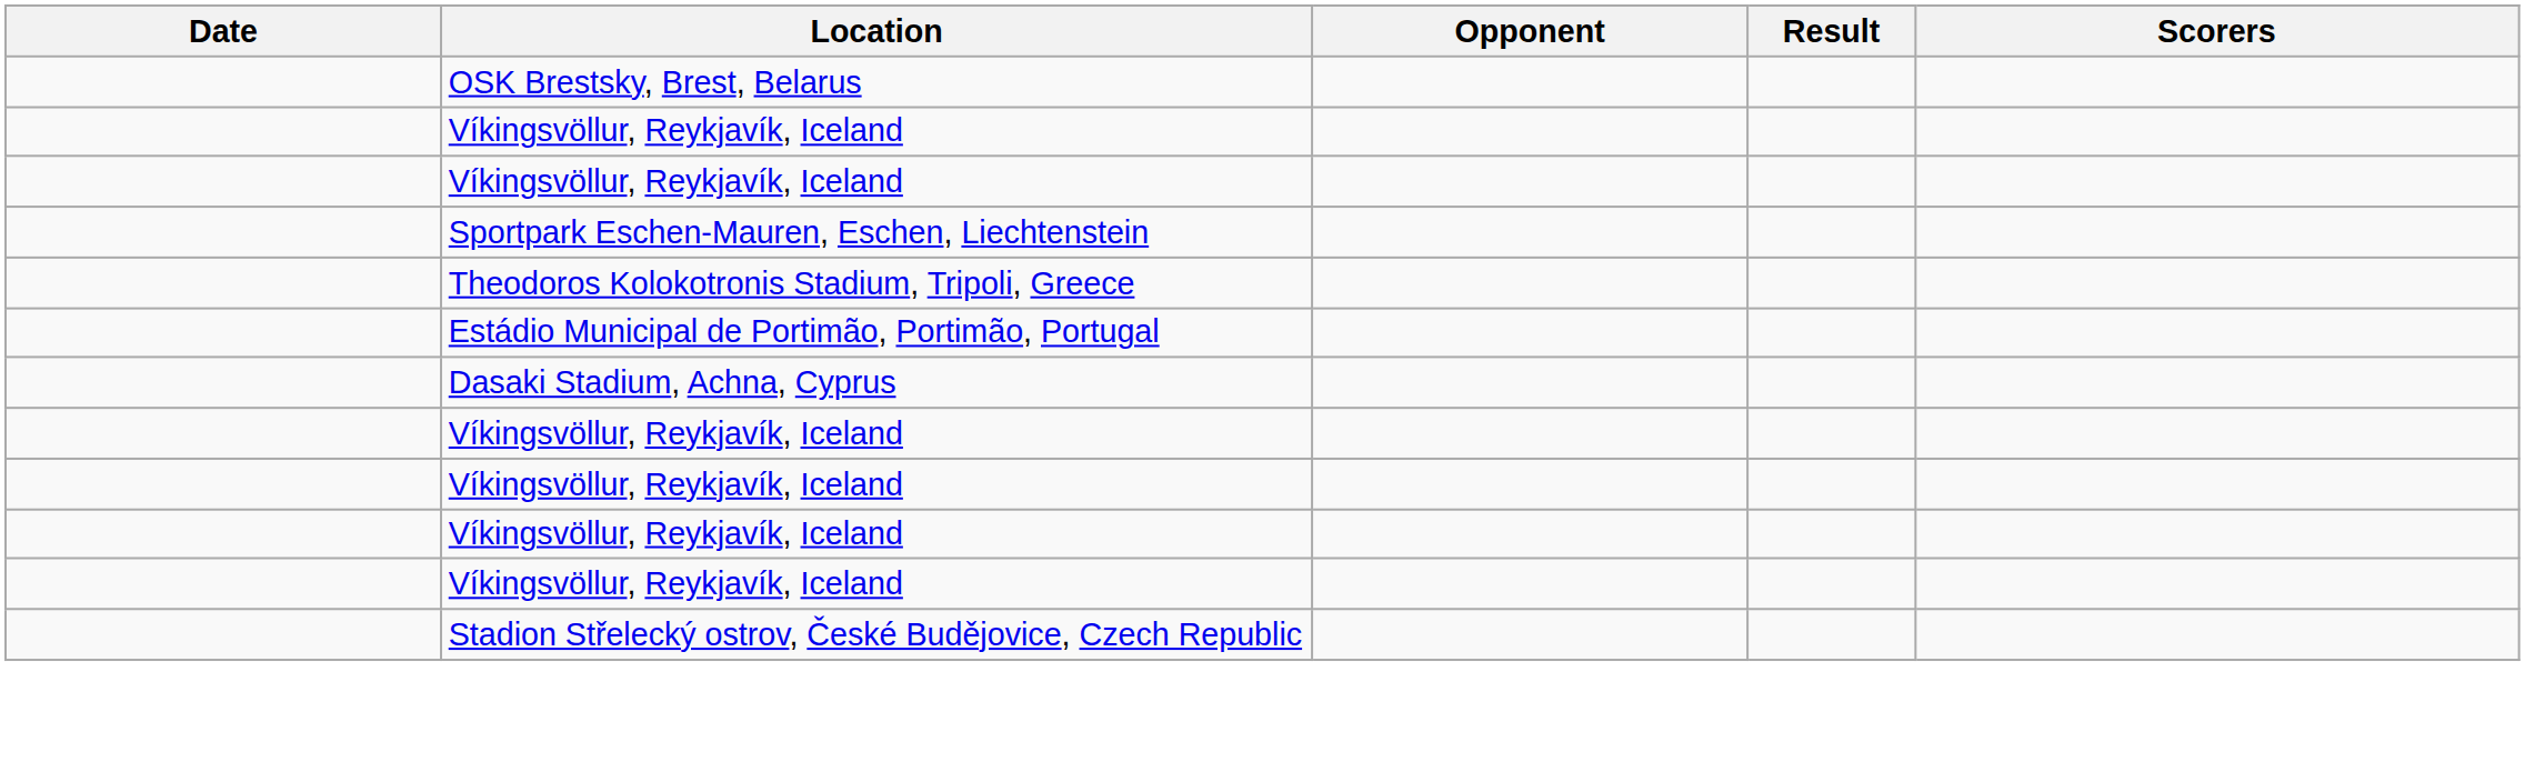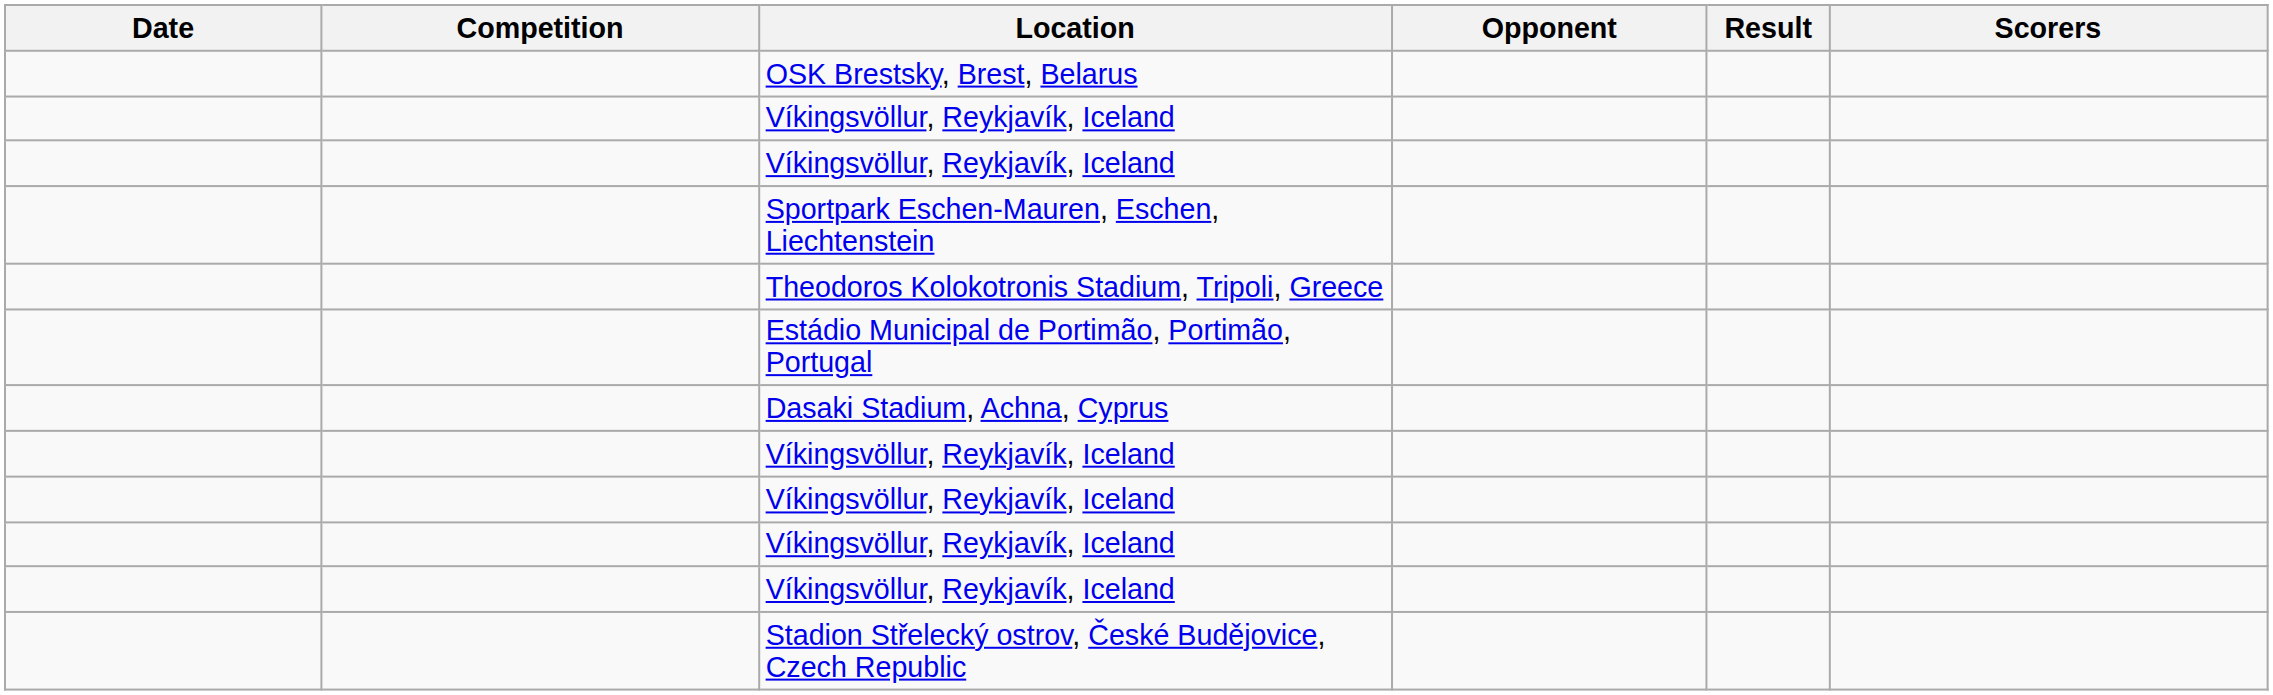 <table class="wikitable" width=90% style="font-size: 90%">
 <tr>
 <th width=13%>Date</th>
+<th width=18%>Competition</th>
 <th width=26%>Location</th>
 <th width=13%>Opponent</th>
 <th width=5%>Result</th>
 <th width=18%>Scorers</th>
 </tr>
 <tr>
+<td></td>
 <td></td>
 <td><a href='#'>OSK Brestsky</a>, <a href='#'>Brest</a>, <a href='#'>Belarus</a></td>
 <td></td>
 <td></td>
 <td></td>
 </tr>
 <tr>
 <td></td>
-<td><a href='#'>Víkingsvöllur</a>, <a href='#'>Reykjavík</a>, <a href='#'>Iceland</a></td>
-<td></td>
-<td></td>
-<td></td>
-</tr>
-<tr>
 <td></td>
 <td><a href='#'>Víkingsvöllur</a>, <a href='#'>Reykjavík</a>, <a href='#'>Iceland</a></td>
 <td></td>
 <td></td>
 <td></td>
 </tr>
 <tr>
 <td></td>
+<td></td>
+<td><a href='#'>Víkingsvöllur</a>, <a href='#'>Reykjavík</a>, <a href='#'>Iceland</a></td>
+<td></td>
+<td></td>
+<td></td>
+</tr>
+<tr>
+<td></td>
+<td></td>
 <td><a href='#'>Sportpark Eschen-Mauren</a>, <a href='#'>Eschen</a>, <a href='#'>Liechtenstein</a></td>
 <td></td>
 <td></td>
 <td></td>
 </tr>
 <tr>
+<td></td>
 <td></td>
 <td><a href='#'>Theodoros Kolokotronis Stadium</a>, <a href='#'>Tripoli</a>, <a href='#'>Greece</a></td>
 <td></td>
 <td></td>
 <td></td>
 </tr>
 <tr>
 <td></td>
+<td></td>
 <td><a href='#'>Estádio Municipal de Portimão</a>, <a href='#'>Portimão</a>, <a href='#'>Portugal</a></td>
 <td></td>
 <td></td>
 <td></td>
 </tr>
 <tr>
+<td></td>
 <td></td>
 <td><a href='#'>Dasaki Stadium</a>, <a href='#'>Achna</a>, <a href='#'>Cyprus</a></td>
 <td></td>
 <td></td>
 <td></td>
 </tr>
 <tr>
 <td></td>
-<td><a href='#'>Víkingsvöllur</a>, <a href='#'>Reykjavík</a>, <a href='#'>Iceland</a></td>
-<td></td>
-<td></td>
-<td></td>
-</tr>
-<tr>
 <td></td>
 <td><a href='#'>Víkingsvöllur</a>, <a href='#'>Reykjavík</a>, <a href='#'>Iceland</a></td>
 <td></td>
 <td></td>
 <td></td>
 </tr>
 <tr>
 <td></td>
-<td><a href='#'>Víkingsvöllur</a>, <a href='#'>Reykjavík</a>, <a href='#'>Iceland</a></td>
-<td></td>
-<td></td>
-<td></td>
-</tr>
-<tr>
 <td></td>
 <td><a href='#'>Víkingsvöllur</a>, <a href='#'>Reykjavík</a>, <a href='#'>Iceland</a></td>
 <td></td>
 <td></td>
 <td></td>
 </tr>
 <tr>
 <td></td>
+<td></td>
+<td><a href='#'>Víkingsvöllur</a>, <a href='#'>Reykjavík</a>, <a href='#'>Iceland</a></td>
+<td></td>
+<td></td>
+<td></td>
+</tr>
+<tr>
+<td></td>
+<td></td>
+<td><a href='#'>Víkingsvöllur</a>, <a href='#'>Reykjavík</a>, <a href='#'>Iceland</a></td>
+<td></td>
+<td></td>
+<td></td>
+</tr>
+<tr>
+<td></td>
+<td></td>
 <td><a href='#'>Stadion Střelecký ostrov</a>, <a href='#'>České Budějovice</a>, <a href='#'>Czech Republic</a></td>
 <td></td>
 <td></td>
 <td></td>
 </tr>
 </table>
